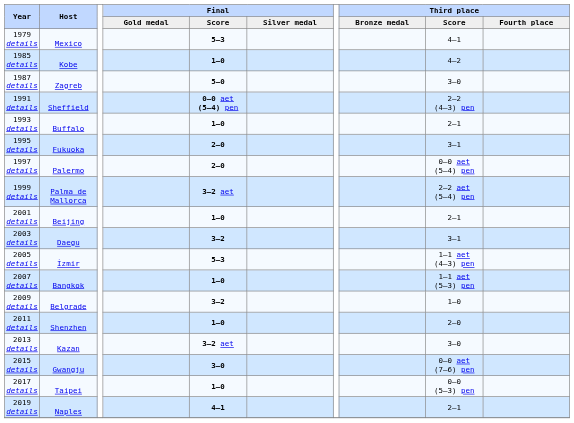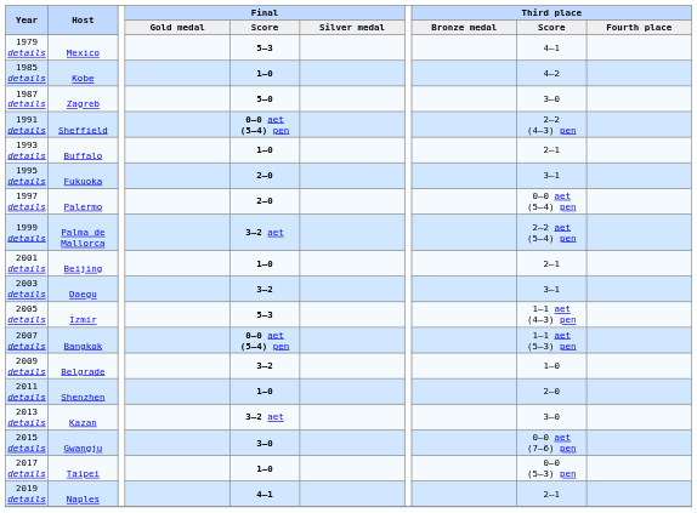 <table border=1 style="border-collapse:collapse; font-size:90%; text-align:center; width:100%" cellpadding=2 cellspacing=0>
 <tr bgcolor=#C1D8FF>
 <th rowspan=2 width=5%>Year</th>
 <th rowspan=2 width=10%>Host</th>
 <th width=1% rowspan=20 bgcolor=ffffff></th>
 <th colspan=3>Final</th>
 <th width=1% rowspan=20 bgcolor=ffffff></th>
 <th colspan=3>Third place</th>
 </tr>
 <tr bgcolor=#EFEFEF>
 <th width=15%>Gold medal</th>
 <th width=10%>Score</th>
 <th width=15%>Silver medal</th>
 <th width=15%>Bronze medal</th>
 <th width=10%>Score</th>
 <th width=15%>Fourth place</th>
 </tr>
 <tr bgcolor=#F5FAFF>
 <td>1979<br> <em><a href='#'>details</a></em></td>
 <td> <br> <a href='#'>Mexico</a></td>
 <td><strong></strong></td>
 <td><strong>5–3</strong></td>
 <td></td>
 <td></td>
 <td>4–1</td>
 <td></td>
 </tr>
 <tr bgcolor=#D0E7FF>
 <td>1985<br> <em><a href='#'>details</a></em></td>
 <td> <br> <a href='#'>Kobe</a></td>
 <td><strong></strong></td>
 <td><strong>1–0</strong></td>
 <td></td>
 <td></td>
 <td>4–2</td>
 <td></td>
 </tr>
 <tr bgcolor=#F5FAFF>
 <td>1987<br> <em><a href='#'>details</a></em></td>
 <td> <br> <a href='#'>Zagreb</a></td>
 <td><strong></strong></td>
 <td><strong>5–0</strong></td>
 <td></td>
 <td></td>
 <td>3–0</td>
 <td></td>
 </tr>
 <tr bgcolor=#D0E7FF>
 <td>1991<br> <em><a href='#'>details</a></em></td>
 <td> <br> <a href='#'>Sheffield</a></td>
 <td><strong></strong></td>
 <td><strong>0–0</strong> <a href='#'>aet</a> <br> <strong>(5–4)</strong> <a href='#'>pen</a></td>
 <td></td>
 <td></td>
 <td>2–2 <br> (4–3) <a href='#'>pen</a></td>
 <td></td>
 </tr>
 <tr bgcolor=#F5FAFF>
 <td>1993<br> <em><a href='#'>details</a></em></td>
 <td> <br> <a href='#'>Buffalo</a></td>
 <td><strong></strong></td>
 <td><strong>1–0</strong></td>
 <td></td>
 <td></td>
 <td>2–1</td>
 <td></td>
 </tr>
 <tr bgcolor=#D0E7FF>
 <td>1995 <br> <em><a href='#'>details</a></em></td>
 <td> <br> <a href='#'>Fukuoka</a></td>
 <td><strong></strong></td>
 <td><strong>2–0</strong></td>
 <td></td>
 <td></td>
 <td>3–1</td>
 <td></td>
 </tr>
 <tr bgcolor=#F5FAFF>
 <td>1997<br> <em><a href='#'>details</a></em></td>
 <td> <br> <a href='#'>Palermo</a></td>
 <td><strong></strong></td>
 <td><strong>2–0</strong></td>
 <td></td>
 <td></td>
 <td>0–0 <a href='#'>aet</a> <br> (5–4) <a href='#'>pen</a></td>
 <td></td>
 </tr>
 <tr bgcolor=#D0E7FF>
 <td>1999<br> <em><a href='#'>details</a></em></td>
 <td> <br> <a href='#'>Palma de Mallorca</a></td>
 <td><strong></strong></td>
 <td><strong>3–2</strong> <a href='#'>aet</a></td>
 <td></td>
 <td></td>
 <td>2–2 <a href='#'>aet</a> <br> (5–4) <a href='#'>pen</a></td>
 <td></td>
 </tr>
 <tr bgcolor=#F5FAFF>
 <td>2001<br> <em><a href='#'>details</a></em></td>
 <td> <br> <a href='#'>Beijing</a></td>
 <td><strong></strong></td>
 <td><strong>1–0</strong></td>
 <td></td>
 <td></td>
 <td>2–1</td>
 <td></td>
 </tr>
 <tr bgcolor=#D0E7FF>
 <td>2003<br> <em><a href='#'>details</a></em></td>
 <td> <br> <a href='#'>Daegu</a></td>
 <td><strong></strong></td>
 <td><strong>3–2</strong></td>
 <td></td>
 <td></td>
 <td>3–1</td>
 <td></td>
 </tr>
 <tr bgcolor=#F5FAFF>
 <td>2005<br> <em><a href='#'>details</a></em></td>
 <td> <br> <a href='#'>İzmir</a></td>
 <td><strong></strong></td>
 <td><strong>5–3</strong></td>
 <td></td>
 <td></td>
 <td>1–1 <a href='#'>aet</a> <br> (4–3) <a href='#'>pen</a></td>
 <td></td>
 </tr>
 <tr bgcolor=#D0E7FF>
 <td>2007 <br> <em><a href='#'>details</a></em></td>
 <td> <br> <a href='#'>Bangkok</a></td>
 <td><strong></strong></td>
-<td><strong>1–0</strong></td>
+<td><strong>0–0</strong> <a href='#'>aet</a> <br> <strong>(5–4)</strong> <a href='#'>pen</a></td>
 <td></td>
 <td></td>
 <td>1–1 <a href='#'>aet</a> <br> (5–3) <a href='#'>pen</a></td>
 <td></td>
 </tr>
 <tr bgcolor=#F5FAFF>
 <td>2009 <br> <em><a href='#'>details</a></em></td>
 <td> <br> <a href='#'>Belgrade</a></td>
 <td><strong></strong></td>
 <td><strong>3–2</strong></td>
 <td></td>
 <td></td>
 <td>1–0</td>
 <td></td>
 </tr>
 <tr bgcolor=#D0E7FF>
 <td>2011 <br> <em><a href='#'>details</a></em></td>
 <td> <br> <a href='#'>Shenzhen</a></td>
 <td><strong></strong></td>
 <td><strong>1–0</strong></td>
 <td></td>
 <td></td>
 <td>2–0</td>
 <td></td>
 </tr>
 <tr bgcolor=#F5FAFF>
 <td>2013 <br> <em><a href='#'>details</a></em></td>
 <td> <br> <a href='#'>Kazan</a></td>
 <td><strong></strong></td>
 <td><strong>3–2</strong> <a href='#'>aet</a></td>
 <td></td>
 <td></td>
 <td>3–0</td>
 <td></td>
 </tr>
 <tr bgcolor=#D0E7FF>
 <td>2015 <br> <em><a href='#'>details</a></em></td>
 <td> <br> <a href='#'>Gwangju</a></td>
 <td><strong></strong></td>
 <td><strong>3–0</strong></td>
 <td></td>
 <td></td>
 <td>0–0 <a href='#'>aet</a> <br> (7–6) <a href='#'>pen</a></td>
 <td></td>
 </tr>
 <tr bgcolor=#F5FAFF>
 <td>2017 <br> <em><a href='#'>details</a></em></td>
 <td> <br> <a href='#'>Taipei</a></td>
 <td><strong></strong></td>
 <td><strong>1–0</strong></td>
 <td></td>
 <td></td>
 <td>0–0 <br> (5–3) <a href='#'>pen</a></td>
 <td></td>
 </tr>
 <tr bgcolor=#D0E7FF>
 <td>2019 <br> <em><a href='#'>details</a></em></td>
 <td> <br> <a href='#'>Naples</a></td>
 <td><strong></strong></td>
 <td><strong>4–1</strong></td>
 <td></td>
 <td></td>
 <td>2–1</td>
 <td></td>
 </tr>
 <tr bgcolor=#F5FAFF>
 </tr>
 </table>
